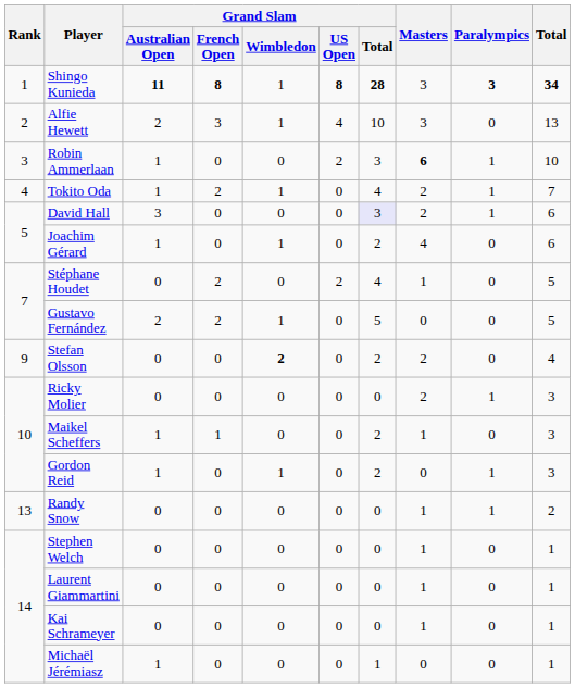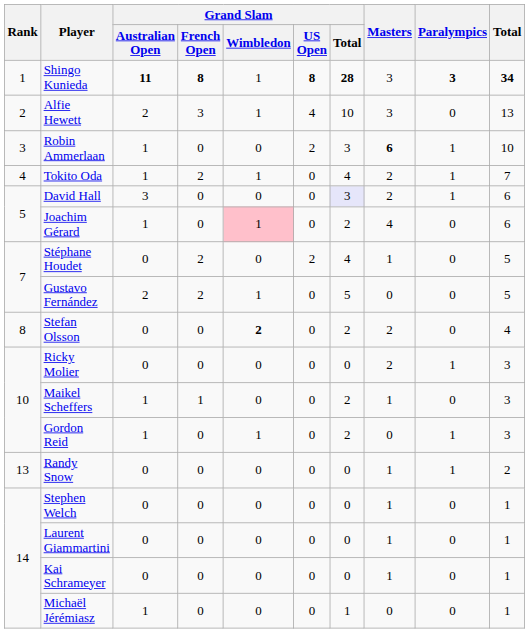 <table class="wikitable sortable" style="text-align:center">
 <tr>
 <th rowspan="2" align="center">Rank</th>
 <th rowspan="2" align="center">Player</th>
 <th colspan="5" align="center"><a href='#'>Grand Slam</a></th>
 <th rowspan="2" align="center"><a href='#'>Masters</a></th>
 <th rowspan="2" align="center"><a href='#'>Paralympics</a></th>
 <th rowspan="2" align="center">Total</th>
 </tr>
 <tr>
 <th align="center"><a href='#'>Australian Open</a></th>
 <th align="center"><a href='#'>French Open</a></th>
 <th align="center"><a href='#'>Wimbledon</a></th>
 <th align="center"><a href='#'>US Open</a></th>
 <th align="center">Total</th>
 </tr>
 <tr>
 <td>1</td>
 <td style="text-align:left;" data-sort-value=""> <a href='#'>Shingo Kunieda</a></td>
 <td><strong>11</strong></td>
 <td><strong>8</strong></td>
 <td>1</td>
 <td><strong>8</strong></td>
 <td><strong>28</strong></td>
 <td>3</td>
 <td><strong>3</strong></td>
 <td><strong>34</strong></td>
 </tr>
 <tr>
 <td>2</td>
 <td style="text-align:left;" data-sort-value=""> <a href='#'>Alfie Hewett</a></td>
 <td>2</td>
 <td>3</td>
 <td>1</td>
 <td>4</td>
 <td>10</td>
 <td>3</td>
 <td>0</td>
 <td>13</td>
 </tr>
 <tr>
 <td>3</td>
 <td style="text-align:left;" data-sort-value=""> <a href='#'>Robin Ammerlaan</a></td>
 <td>1</td>
 <td>0</td>
 <td>0</td>
 <td>2</td>
 <td>3</td>
 <td><strong>6</strong></td>
 <td>1</td>
 <td>10</td>
 </tr>
 <tr>
 <td>4</td>
 <td style="text-align:left;" data-sort-value=""> <a href='#'>Tokito Oda</a></td>
 <td>1</td>
 <td>2</td>
 <td>1</td>
 <td>0</td>
 <td>4</td>
 <td>2</td>
 <td>1</td>
 <td>7</td>
 </tr>
 <tr>
 <td rowspan="2">5</td>
 <td style="text-align:left;" data-sort-value=""> <a href='#'>David Hall</a></td>
 <td>3</td>
 <td>0</td>
 <td>0</td>
 <td>0</td>
 <td style="background: lavender;">3</td>
 <td>2</td>
 <td>1</td>
 <td>6</td>
 </tr>
 <tr>
 <td style="text-align:left;" data-sort-value=""> <a href='#'>Joachim Gérard</a></td>
 <td>1</td>
 <td>0</td>
-<td>1</td>
+<td style="background: pink;">1</td>
 <td>0</td>
 <td>2</td>
 <td>4</td>
 <td>0</td>
 <td>6</td>
 </tr>
 <tr>
 <td rowspan="2">7</td>
 <td style="text-align:left;" data-sort-value=""> <a href='#'>Stéphane Houdet</a></td>
 <td>0</td>
 <td>2</td>
 <td>0</td>
 <td>2</td>
 <td>4</td>
 <td>1</td>
 <td>0</td>
 <td>5</td>
 </tr>
 <tr>
 <td style="text-align:left;" data-sort-value=""> <a href='#'>Gustavo Fernández</a></td>
 <td>2</td>
 <td>2</td>
 <td>1</td>
 <td>0</td>
 <td>5</td>
 <td>0</td>
 <td>0</td>
 <td>5</td>
 </tr>
 <tr>
-<td>9</td>
+<td>8</td>
 <td style="text-align:left;" data-sort-value=""> <a href='#'>Stefan Olsson</a></td>
 <td>0</td>
 <td>0</td>
 <td><strong>2</strong></td>
 <td>0</td>
 <td>2</td>
 <td>2</td>
 <td>0</td>
 <td>4</td>
 </tr>
 <tr>
 <td rowspan="3">10</td>
 <td style="text-align:left;" data-sort-value=""> <a href='#'>Ricky Molier</a></td>
 <td>0</td>
 <td>0</td>
 <td>0</td>
 <td>0</td>
 <td>0</td>
 <td>2</td>
 <td>1</td>
 <td>3</td>
 </tr>
 <tr>
 <td style="text-align:left;" data-sort-value=""> <a href='#'>Maikel Scheffers</a></td>
 <td>1</td>
 <td>1</td>
 <td>0</td>
 <td>0</td>
 <td>2</td>
 <td>1</td>
 <td>0</td>
 <td>3</td>
 </tr>
 <tr>
 <td style="text-align:left;" data-sort-value=""> <a href='#'>Gordon Reid</a></td>
 <td>1</td>
 <td>0</td>
 <td>1</td>
 <td>0</td>
 <td>2</td>
 <td>0</td>
 <td>1</td>
 <td>3</td>
 </tr>
 <tr>
 <td>13</td>
 <td style="text-align:left;" data-sort-value=""> <a href='#'>Randy Snow</a></td>
 <td>0</td>
 <td>0</td>
 <td>0</td>
 <td>0</td>
 <td>0</td>
 <td>1</td>
 <td>1</td>
 <td>2</td>
 </tr>
 <tr>
 <td rowspan="4">14</td>
 <td style="text-align:left;" data-sort-value=""> <a href='#'>Stephen Welch</a></td>
 <td>0</td>
 <td>0</td>
 <td>0</td>
 <td>0</td>
 <td>0</td>
 <td>1</td>
 <td>0</td>
 <td>1</td>
 </tr>
 <tr>
 <td style="text-align:left;" data-sort-value=""> <a href='#'>Laurent Giammartini</a></td>
 <td>0</td>
 <td>0</td>
 <td>0</td>
 <td>0</td>
 <td>0</td>
 <td>1</td>
 <td>0</td>
 <td>1</td>
 </tr>
 <tr>
 <td style="text-align:left;" data-sort-value=""> <a href='#'>Kai Schrameyer</a></td>
 <td>0</td>
 <td>0</td>
 <td>0</td>
 <td>0</td>
 <td>0</td>
 <td>1</td>
 <td>0</td>
 <td>1</td>
 </tr>
 <tr>
 <td style="text-align:left;" data-sort-value=""> <a href='#'>Michaël Jérémiasz</a></td>
 <td>1</td>
 <td>0</td>
 <td>0</td>
 <td>0</td>
 <td>1</td>
 <td>0</td>
 <td>0</td>
 <td>1</td>
 </tr>
 </table>
